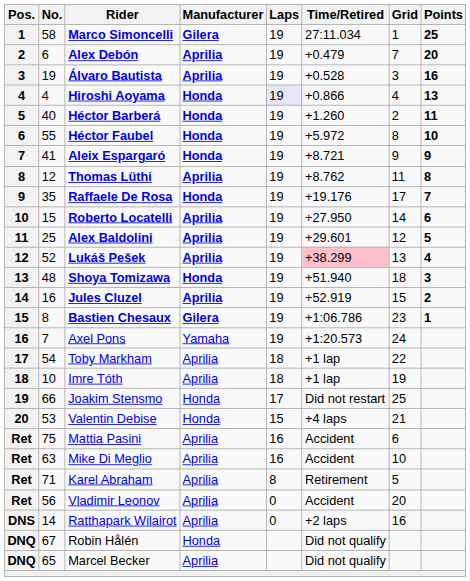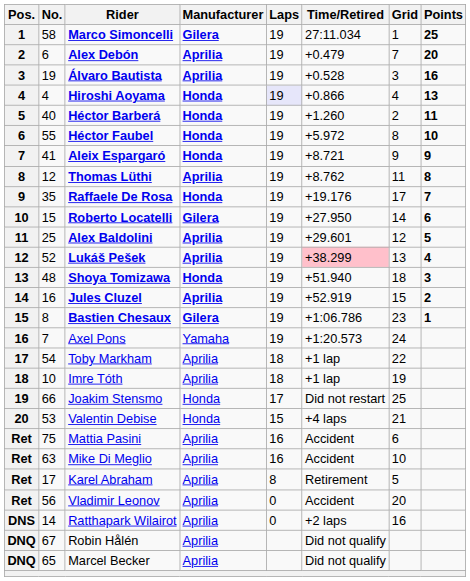 <table class="wikitable" style="font-size: 95%;">
 <tr>
 <th>Pos.</th>
 <th>No.</th>
 <th>Rider</th>
 <th>Manufacturer</th>
 <th>Laps</th>
 <th>Time/Retired</th>
 <th>Grid</th>
 <th>Points</th>
 </tr>
 <tr>
 <th>1</th>
 <td>58</td>
 <td> <strong><a href='#'>Marco Simoncelli</a></strong></td>
 <td><strong><a href='#'>Gilera</a></strong></td>
 <td>19</td>
 <td>27:11.034</td>
 <td>1</td>
 <td><strong>25</strong></td>
 </tr>
 <tr>
 <th>2</th>
 <td>6</td>
 <td> <strong><a href='#'>Alex Debón</a></strong></td>
 <td><strong><a href='#'>Aprilia</a></strong></td>
 <td>19</td>
 <td>+0.479</td>
 <td>7</td>
 <td><strong>20</strong></td>
 </tr>
 <tr>
 <th>3</th>
 <td>19</td>
 <td> <strong><a href='#'>Álvaro Bautista</a></strong></td>
 <td><strong><a href='#'>Aprilia</a></strong></td>
 <td>19</td>
 <td>+0.528</td>
 <td>3</td>
 <td><strong>16</strong></td>
 </tr>
 <tr>
 <th>4</th>
 <td>4</td>
 <td> <strong><a href='#'>Hiroshi Aoyama</a></strong></td>
 <td><strong><a href='#'>Honda</a></strong></td>
 <td style="background: lavender;">19</td>
 <td>+0.866</td>
 <td>4</td>
 <td><strong>13</strong></td>
 </tr>
 <tr>
 <th>5</th>
 <td>40</td>
 <td> <strong><a href='#'>Héctor Barberá</a></strong></td>
 <td><strong><a href='#'>Honda</a></strong></td>
 <td>19</td>
 <td>+1.260</td>
 <td>2</td>
 <td><strong>11</strong></td>
 </tr>
 <tr>
 <th>6</th>
 <td>55</td>
 <td> <strong><a href='#'>Héctor Faubel</a></strong></td>
 <td><strong><a href='#'>Honda</a></strong></td>
 <td>19</td>
 <td>+5.972</td>
 <td>8</td>
 <td><strong>10</strong></td>
 </tr>
 <tr>
 <th>7</th>
 <td>41</td>
 <td> <strong><a href='#'>Aleix Espargaró</a></strong></td>
 <td><strong><a href='#'>Honda</a></strong></td>
 <td>19</td>
 <td>+8.721</td>
 <td>9</td>
 <td><strong>9</strong></td>
 </tr>
 <tr>
 <th>8</th>
 <td>12</td>
 <td> <strong><a href='#'>Thomas Lüthi</a></strong></td>
 <td><strong><a href='#'>Aprilia</a></strong></td>
 <td>19</td>
 <td>+8.762</td>
 <td>11</td>
 <td><strong>8</strong></td>
 </tr>
 <tr>
 <th>9</th>
 <td>35</td>
 <td> <strong><a href='#'>Raffaele De Rosa</a></strong></td>
 <td><strong><a href='#'>Honda</a></strong></td>
 <td>19</td>
 <td>+19.176</td>
 <td>17</td>
 <td><strong>7</strong></td>
 </tr>
 <tr>
 <th>10</th>
 <td>15</td>
 <td> <strong><a href='#'>Roberto Locatelli</a></strong></td>
-<td><strong><a href='#'>Aprilia</a></strong></td>
+<td><strong><a href='#'>Gilera</a></strong></td>
 <td>19</td>
 <td>+27.950</td>
 <td>14</td>
 <td><strong>6</strong></td>
 </tr>
 <tr>
 <th>11</th>
 <td>25</td>
 <td> <strong><a href='#'>Alex Baldolini</a></strong></td>
 <td><strong><a href='#'>Aprilia</a></strong></td>
 <td>19</td>
 <td>+29.601</td>
 <td>12</td>
 <td><strong>5</strong></td>
 </tr>
 <tr>
 <th>12</th>
 <td>52</td>
 <td> <strong><a href='#'>Lukáš Pešek</a></strong></td>
 <td><strong><a href='#'>Aprilia</a></strong></td>
 <td>19</td>
 <td style="background: pink;">+38.299</td>
 <td>13</td>
 <td><strong>4</strong></td>
 </tr>
 <tr>
 <th>13</th>
 <td>48</td>
 <td> <strong><a href='#'>Shoya Tomizawa</a></strong></td>
 <td><strong><a href='#'>Honda</a></strong></td>
 <td>19</td>
 <td>+51.940</td>
 <td>18</td>
 <td><strong>3</strong></td>
 </tr>
 <tr>
 <th>14</th>
 <td>16</td>
 <td> <strong><a href='#'>Jules Cluzel</a></strong></td>
 <td><strong><a href='#'>Aprilia</a></strong></td>
 <td>19</td>
 <td>+52.919</td>
 <td>15</td>
 <td><strong>2</strong></td>
 </tr>
 <tr>
 <th>15</th>
 <td>8</td>
 <td> <strong><a href='#'>Bastien Chesaux</a></strong></td>
 <td><strong><a href='#'>Gilera</a></strong></td>
 <td>19</td>
 <td>+1:06.786</td>
 <td>23</td>
 <td><strong>1</strong></td>
 </tr>
 <tr>
 <th>16</th>
 <td>7</td>
 <td> <a href='#'>Axel Pons</a></td>
 <td><a href='#'>Yamaha</a></td>
 <td>19</td>
 <td>+1:20.573</td>
 <td>24</td>
 <td></td>
 </tr>
 <tr>
 <th>17</th>
 <td>54</td>
 <td> <a href='#'>Toby Markham</a></td>
 <td><a href='#'>Aprilia</a></td>
 <td>18</td>
 <td>+1 lap</td>
 <td>22</td>
 <td></td>
 </tr>
 <tr>
 <th>18</th>
 <td>10</td>
 <td> <a href='#'>Imre Tóth</a></td>
 <td><a href='#'>Aprilia</a></td>
 <td>18</td>
 <td>+1 lap</td>
 <td>19</td>
 <td></td>
 </tr>
 <tr>
 <th>19</th>
 <td>66</td>
 <td> <a href='#'>Joakim Stensmo</a></td>
 <td><a href='#'>Honda</a></td>
 <td>17</td>
 <td>Did not restart</td>
 <td>25</td>
 <td></td>
 </tr>
 <tr>
 <th>20</th>
 <td>53</td>
 <td> <a href='#'>Valentin Debise</a></td>
 <td><a href='#'>Honda</a></td>
 <td>15</td>
 <td>+4 laps</td>
 <td>21</td>
 <td></td>
 </tr>
 <tr>
 <th>Ret</th>
 <td>75</td>
 <td> <a href='#'>Mattia Pasini</a></td>
 <td><a href='#'>Aprilia</a></td>
 <td>16</td>
 <td>Accident</td>
 <td>6</td>
 <td></td>
 </tr>
 <tr>
 <th>Ret</th>
 <td>63</td>
 <td> <a href='#'>Mike Di Meglio</a></td>
 <td><a href='#'>Aprilia</a></td>
 <td>16</td>
 <td>Accident</td>
 <td>10</td>
 <td></td>
 </tr>
 <tr>
 <th>Ret</th>
-<td>71</td>
+<td>17</td>
 <td> <a href='#'>Karel Abraham</a></td>
 <td><a href='#'>Aprilia</a></td>
 <td>8</td>
 <td>Retirement</td>
 <td>5</td>
 <td></td>
 </tr>
 <tr>
 <th>Ret</th>
 <td>56</td>
 <td> <a href='#'>Vladimir Leonov</a></td>
 <td><a href='#'>Aprilia</a></td>
 <td>0</td>
 <td>Accident</td>
 <td>20</td>
 <td></td>
 </tr>
 <tr>
 <th>DNS</th>
 <td>14</td>
 <td> <a href='#'>Ratthapark Wilairot</a></td>
 <td><a href='#'>Aprilia</a></td>
 <td>0</td>
 <td>+2 laps</td>
 <td>16</td>
 <td></td>
 </tr>
 <tr>
 <th>DNQ</th>
 <td>67</td>
 <td> Robin Hålén</td>
-<td><a href='#'>Honda</a></td>
+<td><a href='#'>Aprilia</a></td>
 <td></td>
 <td>Did not qualify</td>
 <td></td>
 <td></td>
 </tr>
 <tr>
 <th>DNQ</th>
 <td>65</td>
 <td> Marcel Becker</td>
 <td><a href='#'>Aprilia</a></td>
 <td></td>
 <td>Did not qualify</td>
 <td></td>
 <td></td>
 </tr>
 <tr>
 <th colspan=8></th>
 </tr>
 </table>
